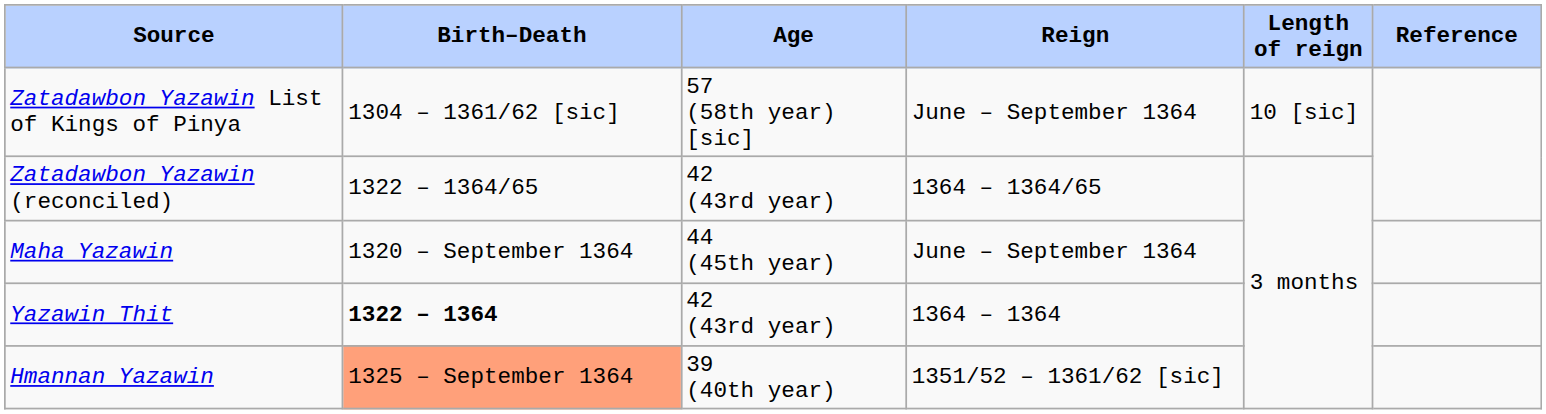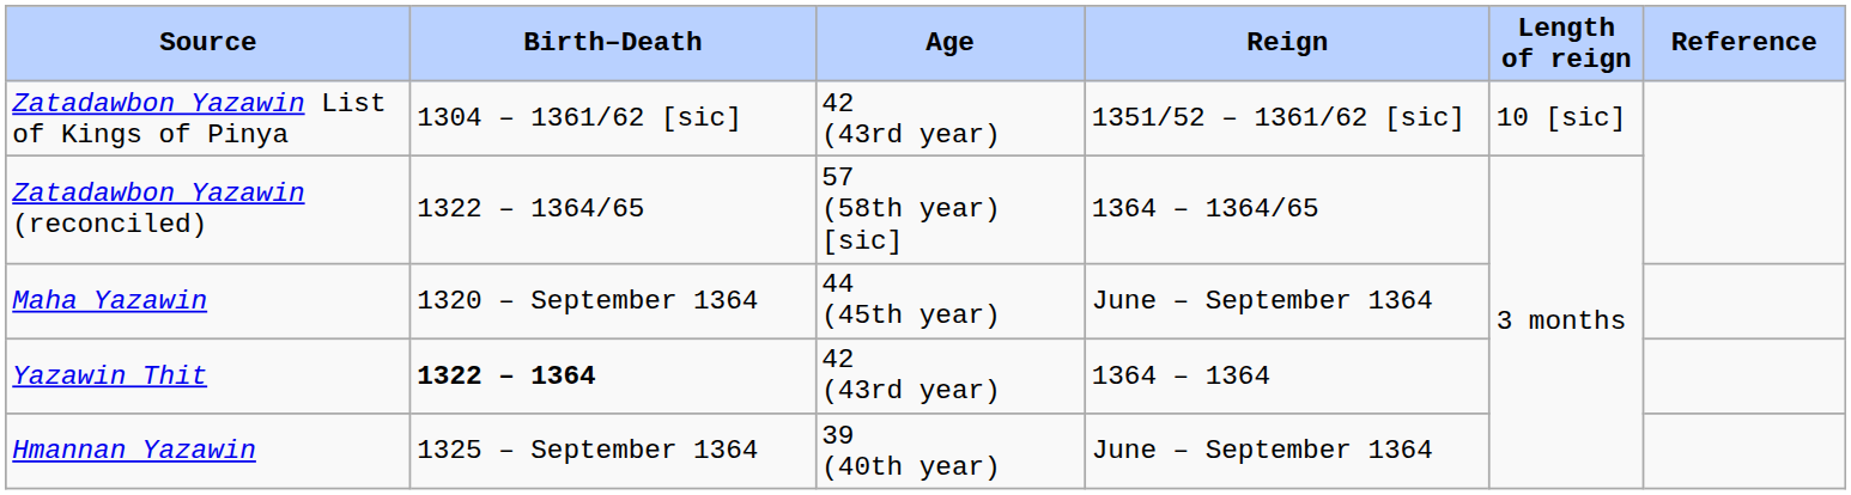 <table width=100% class="wikitable">
 <tr>
 <th style="background-color:#B9D1FF" width=15%>Source</th>
 <th style="background-color:#B9D1FF" width=15%>Birth–Death</th>
 <th style="background-color:#B9D1FF" width=10%>Age</th>
 <th style="background-color:#B9D1FF" width=15%>Reign</th>
 <th style="background-color:#B9D1FF" width=5%>Length of reign</th>
 <th style="background-color:#B9D1FF" width=5%>Reference</th>
 </tr>
 <tr>
 <td><em><a href='#'>Zatadawbon Yazawin</a></em> List of Kings of Pinya</td>
 <td> 1304 – 1361/62 [sic]</td>
-<td>57 <br> (58th year) [sic]</td>
-<td>June – September 1364</td>
+<td>42 <br> (43rd year)</td>
+<td>1351/52 – 1361/62 [sic]</td>
 <td>10 [sic]</td>
 <td rowspan="2"></td>
 </tr>
 <tr>
 <td><em><a href='#'>Zatadawbon Yazawin</a></em> (reconciled)</td>
 <td> 1322 – 1364/65</td>
-<td>42 <br> (43rd year)</td>
+<td>57 <br> (58th year) [sic]</td>
 <td>1364 – 1364/65</td>
 <td rowspan="4">3 months</td>
 </tr>
 <tr>
 <td><em><a href='#'>Maha Yazawin</a></em></td>
 <td> 1320 – September 1364</td>
 <td>44 <br> (45th year)</td>
 <td>June – September 1364</td>
 <td></td>
 </tr>
 <tr>
 <td><em><a href='#'>Yazawin Thit</a></em></td>
 <td><strong> 1322 – 1364</strong></td>
 <td>42 <br> (43rd year)</td>
 <td>1364 – 1364</td>
 <td></td>
 </tr>
 <tr>
 <td><em><a href='#'>Hmannan Yazawin</a></em></td>
-<td style="background: lightsalmon;"> 1325 – September 1364</td>
+<td> 1325 – September 1364</td>
 <td>39 <br> (40th year)</td>
-<td>1351/52 – 1361/62 [sic]</td>
+<td>June – September 1364</td>
 <td></td>
 </tr>
 </table>
